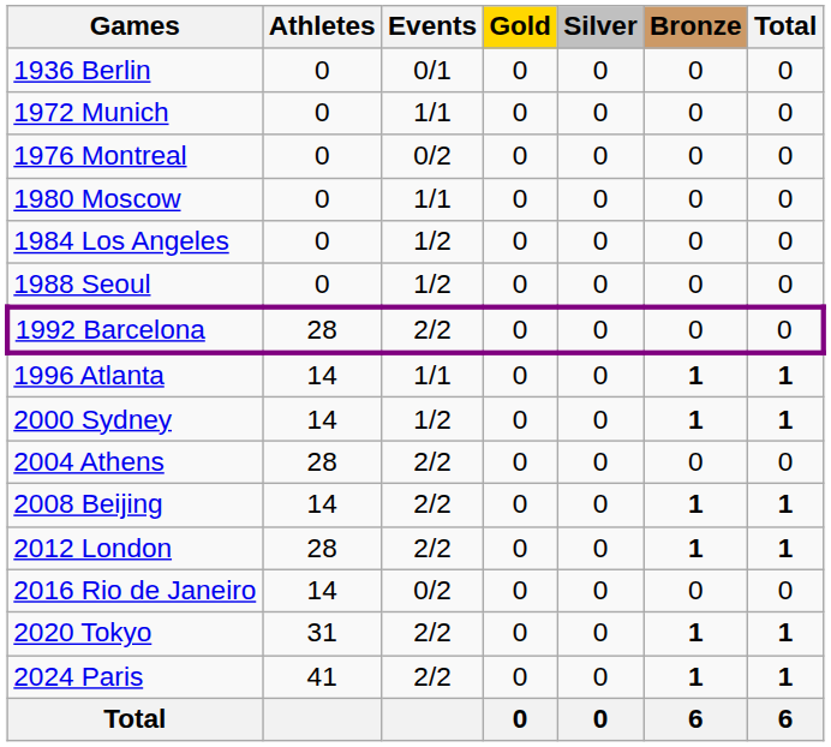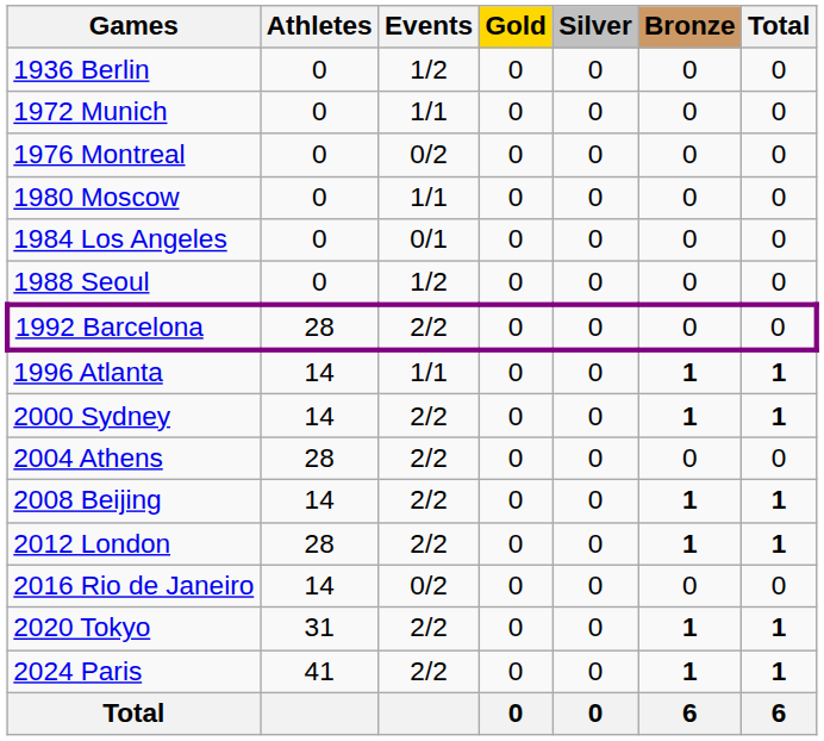 <table class="wikitable sortable" style="text-align:center">
 <tr>
 <th>Games</th>
 <th>Athletes</th>
 <th>Events</th>
 <th style="background-color:gold;">Gold</th>
 <th style="background-color:silver;">Silver</th>
 <th style="background-color:#c96;">Bronze</th>
 <th>Total</th>
 </tr>
 <tr>
 <td align=left> <a href='#'>1936 Berlin</a></td>
 <td>0</td>
-<td>0/1</td>
+<td>1/2</td>
 <td>0</td>
 <td>0</td>
 <td>0</td>
 <td>0</td>
 </tr>
 <tr>
 <td align=left> <a href='#'>1972 Munich</a></td>
 <td>0</td>
 <td>1/1</td>
 <td>0</td>
 <td>0</td>
 <td>0</td>
 <td>0</td>
 </tr>
 <tr>
 <td align=left> <a href='#'>1976 Montreal</a></td>
 <td>0</td>
 <td>0/2</td>
 <td>0</td>
 <td>0</td>
 <td>0</td>
 <td>0</td>
 </tr>
 <tr>
 <td align=left> <a href='#'>1980 Moscow</a></td>
 <td>0</td>
 <td>1/1</td>
 <td>0</td>
 <td>0</td>
 <td>0</td>
 <td>0</td>
 </tr>
 <tr>
 <td align=left> <a href='#'>1984 Los Angeles</a></td>
 <td>0</td>
-<td>1/2</td>
+<td>0/1</td>
 <td>0</td>
 <td>0</td>
 <td>0</td>
 <td>0</td>
 </tr>
 <tr>
 <td align=left> <a href='#'>1988 Seoul</a></td>
 <td>0</td>
 <td>1/2</td>
 <td>0</td>
 <td>0</td>
 <td>0</td>
 <td>0</td>
 </tr>
 <tr>
 </tr>
 <tr align=center style="border: 3px solid purple">
 <td align=left>  <a href='#'>1992 Barcelona</a></td>
 <td>28</td>
 <td>2/2</td>
 <td>0</td>
 <td>0</td>
 <td>0</td>
 <td>0</td>
 </tr>
 <tr>
 <td align=left> <a href='#'>1996 Atlanta</a></td>
 <td>14</td>
 <td>1/1</td>
 <td>0</td>
 <td>0</td>
 <td><strong>1</strong></td>
 <td><strong>1</strong></td>
 </tr>
 <tr>
 <td align=left> <a href='#'>2000 Sydney</a></td>
 <td>14</td>
-<td>1/2</td>
+<td>2/2</td>
 <td>0</td>
 <td>0</td>
 <td><strong>1</strong></td>
 <td><strong>1</strong></td>
 </tr>
 <tr>
 <td align=left> <a href='#'>2004 Athens</a></td>
 <td>28</td>
 <td>2/2</td>
 <td>0</td>
 <td>0</td>
 <td>0</td>
 <td>0</td>
 </tr>
 <tr>
 <td align=left> <a href='#'>2008 Beijing</a></td>
 <td>14</td>
 <td>2/2</td>
 <td>0</td>
 <td>0</td>
 <td><strong>1</strong></td>
 <td><strong>1</strong></td>
 </tr>
 <tr>
 <td align=left> <a href='#'>2012 London</a></td>
 <td>28</td>
 <td>2/2</td>
 <td>0</td>
 <td>0</td>
 <td><strong>1</strong></td>
 <td><strong>1</strong></td>
 </tr>
 <tr>
 <td align=left> <a href='#'>2016 Rio de Janeiro</a></td>
 <td>14</td>
 <td>0/2</td>
 <td>0</td>
 <td>0</td>
 <td>0</td>
 <td>0</td>
 </tr>
 <tr>
 <td align=left> <a href='#'>2020 Tokyo</a></td>
 <td>31</td>
 <td>2/2</td>
 <td>0</td>
 <td>0</td>
 <td><strong>1</strong></td>
 <td><strong>1</strong></td>
 </tr>
 <tr>
 <td align=left> <a href='#'>2024 Paris</a></td>
 <td>41</td>
 <td>2/2</td>
 <td>0</td>
 <td>0</td>
 <td><strong>1</strong></td>
 <td><strong>1</strong></td>
 </tr>
 <tr>
 <th>Total</th>
 <th></th>
 <th></th>
 <th>0</th>
 <th>0</th>
 <th>6</th>
 <th>6</th>
 </tr>
 </table>
